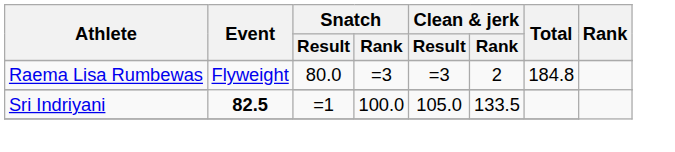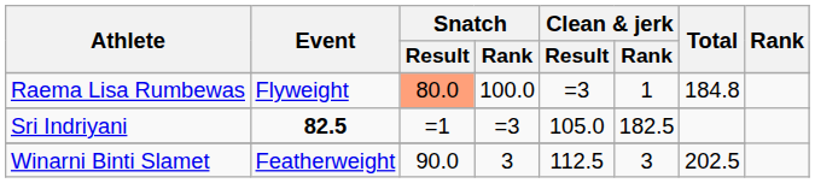 <table class="wikitable" style="font-size:90%">
 <tr>
 <th rowspan="2">Athlete</th>
 <th rowspan="2">Event</th>
 <th colspan="2">Snatch</th>
 <th colspan="2">Clean & jerk</th>
 <th rowspan="2">Total</th>
 <th rowspan="2">Rank</th>
 </tr>
 <tr style="font-size:95%">
 <th>Result</th>
 <th>Rank</th>
 <th>Result</th>
 <th>Rank</th>
 </tr>
 <tr>
 </tr>
 <tr align=center>
 <td align=left><a href='#'>Raema Lisa Rumbewas</a></td>
 <td align=left rowspan=2><a href='#'>Flyweight</a></td>
-<td>80.0</td>
+<td style="background: lightsalmon;">80.0</td>
+<td>100.0</td>
 <td>=3</td>
-<td>=3</td>
-<td>2</td>
+<td>1</td>
 <td>184.8</td>
 <td></td>
 </tr>
 <tr>
 </tr>
 <tr align=center>
 <td align=left><a href='#'>Sri Indriyani</a></td>
 <td><strong>82.5</strong></td>
 <td>=1</td>
-<td>100.0</td>
+<td>=3</td>
 <td>105.0</td>
-<td>133.5</td>
+<td>182.5</td>
 <td></td>
 </tr>
 <tr>
 </tr>
+<tr align=center>
+<td align=left><a href='#'>Winarni Binti Slamet</a></td>
+<td align=left><a href='#'>Featherweight</a></td>
+<td>90.0</td>
+<td>3</td>
+<td>112.5</td>
+<td>3</td>
+<td>202.5</td>
+<td></td>
+</tr>
 </table>
